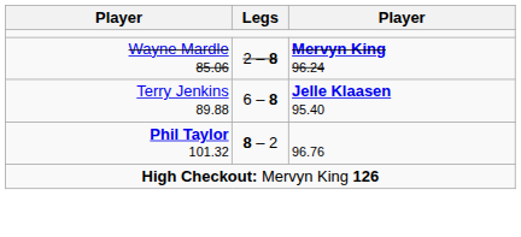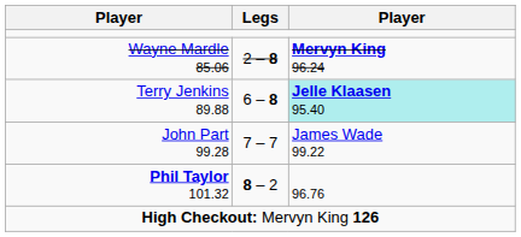 <table class=wikitable style="text-align:center">
 <tr>
 <th width=225>Player</th>
 <th width=50>Legs</th>
 <th width=225>Player</th>
 </tr>
 <tr align=center>
 <td colspan="3"></td>
 </tr>
 <tr align=left>
 <td align=right><s><a href='#'>Wayne Mardle</a></s>  <br><small><span><s>85.06</s></span></small></td>
 <td align=center><s>2 – <strong>8</strong></s></td>
 <td> <s><strong><a href='#'>Mervyn King</a></strong></s> <br><small><span><s>96.24</s></span></small></td>
 </tr>
 <tr align=left>
 <td align=right><a href='#'>Terry Jenkins</a>  <br><small><span>89.88</span></small></td>
 <td align=center>6 – <strong>8</strong></td>
-<td> <strong><a href='#'>Jelle Klaasen</a></strong> <br><small><span>95.40</span></small></td>
+<td style="background: paleturquoise;"> <strong><a href='#'>Jelle Klaasen</a></strong> <br><small><span>95.40</span></small></td>
+</tr>
+<tr align=left>
+<td align=right><a href='#'>John Part</a>  <br><small><span>99.28</span></small></td>
+<td align=center>7 – 7</td>
+<td> <a href='#'>James Wade</a> <br><small><span>99.22</span></small></td>
 </tr>
 <tr align=left>
 <td align=right><strong><a href='#'>Phil Taylor</a></strong>  <br><small><span>101.32</span></small></td>
 <td align=center><strong>8</strong> – 2</td>
 <td> <br><small><span>96.76</span></small></td>
 </tr>
 <tr align=center>
 <td colspan="3"><strong>High Checkout:</strong> Mervyn King <strong>126</strong></td>
 </tr>
 </table>
